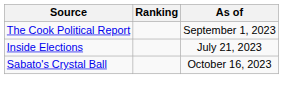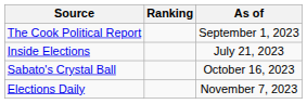 <table class="wikitable" style=text-align:center>
 <tr>
 <th>Source</th>
 <th>Ranking</th>
 <th>As of</th>
 </tr>
 <tr>
 <td align=left><a href='#'>The Cook Political Report</a></td>
 <td></td>
 <td>September 1, 2023</td>
 </tr>
 <tr>
 <td align=left><a href='#'>Inside Elections</a></td>
 <td></td>
 <td>July 21, 2023</td>
 </tr>
 <tr>
 <td align=left><a href='#'>Sabato's Crystal Ball</a></td>
 <td></td>
 <td>October 16, 2023</td>
 </tr>
+<tr>
+<td align=left><a href='#'>Elections Daily</a></td>
+<td></td>
+<td>November 7, 2023</td>
+</tr>
 </table>
